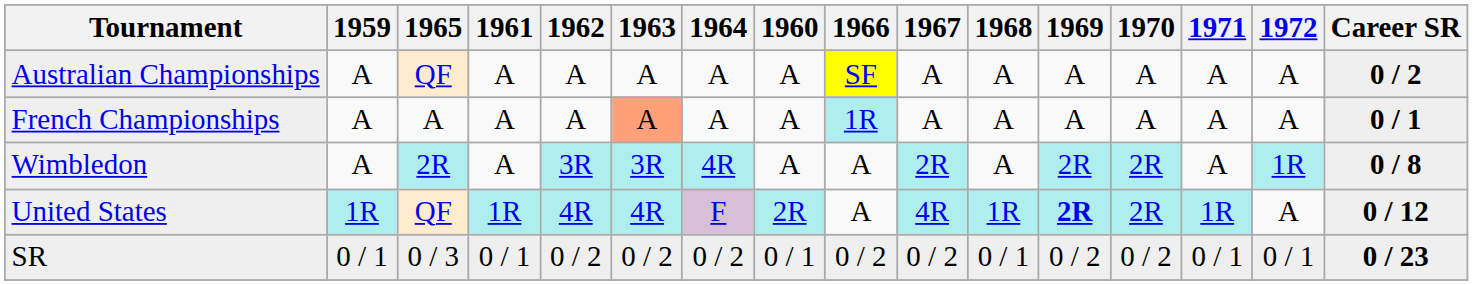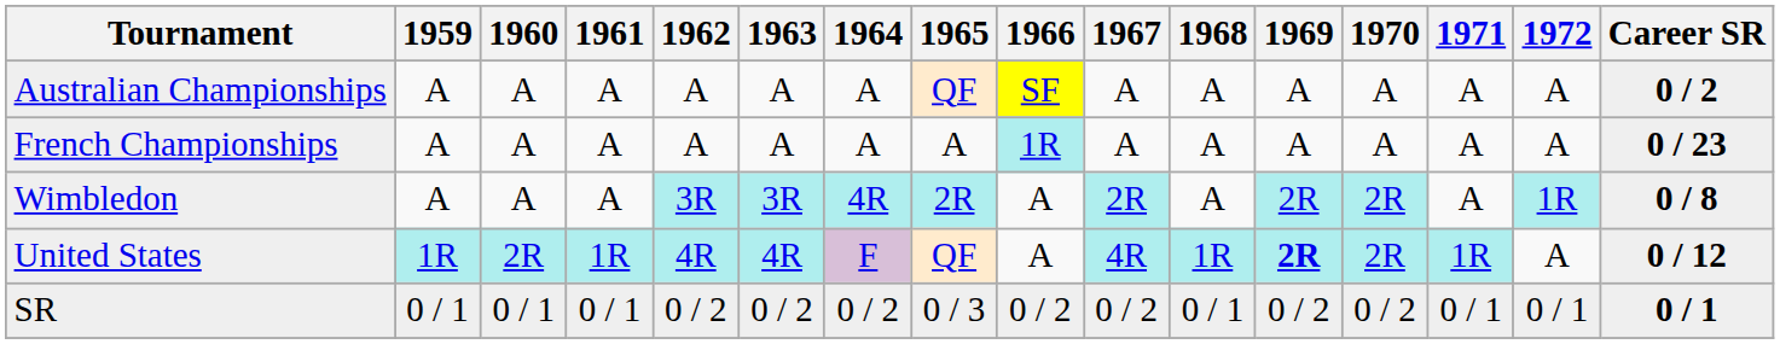 <table class="wikitable">
 <tr>
 <th>Tournament</th>
 <th>1959</th>
-<th>1965</th>
+<th>1960</th>
 <th>1961</th>
 <th>1962</th>
 <th>1963</th>
 <th>1964</th>
-<th>1960</th>
+<th>1965</th>
 <th>1966</th>
 <th>1967</th>
 <th>1968</th>
 <th>1969</th>
 <th>1970</th>
 <th><a href='#'>1971</a></th>
 <th><a href='#'>1972</a></th>
 <th>Career SR</th>
 </tr>
 <tr>
 <td style="background:#EFEFEF;"><a href='#'>Australian Championships</a></td>
 <td align="center">A</td>
-<td align="center" style="background:#ffebcd;"><a href='#'>QF</a></td>
 <td align="center">A</td>
 <td align="center">A</td>
 <td align="center">A</td>
 <td align="center">A</td>
 <td align="center">A</td>
+<td align="center" style="background:#ffebcd;"><a href='#'>QF</a></td>
 <td align="center" style="background:yellow;"><a href='#'>SF</a></td>
 <td align="center">A</td>
 <td align="center">A</td>
 <td align="center">A</td>
 <td align="center">A</td>
 <td align="center">A</td>
 <td align="center">A</td>
 <td align="center" style="background:#EFEFEF;"><strong>0 / 2</strong></td>
 </tr>
 <tr>
 <td style="background:#EFEFEF;"><a href='#'>French Championships</a></td>
 <td align="center">A</td>
 <td align="center">A</td>
 <td align="center">A</td>
 <td align="center">A</td>
-<td align="center" style="background: lightsalmon;">A</td>
+<td align="center">A</td>
 <td align="center">A</td>
 <td align="center">A</td>
 <td align="center" style="background:#afeeee;"><a href='#'>1R</a></td>
 <td align="center">A</td>
 <td align="center">A</td>
 <td align="center">A</td>
 <td align="center">A</td>
 <td align="center">A</td>
 <td align="center">A</td>
-<td align="center" style="background:#EFEFEF;"><strong>0 / 1</strong></td>
+<td align="center" style="background:#EFEFEF;"><strong>0 / 23</strong></td>
 </tr>
 <tr>
 <td style="background:#EFEFEF;"><a href='#'>Wimbledon</a></td>
 <td align="center">A</td>
-<td align="center" style="background:#afeeee;"><a href='#'>2R</a></td>
+<td align="center">A</td>
 <td align="center">A</td>
 <td align="center" style="background:#afeeee;"><a href='#'>3R</a></td>
 <td align="center" style="background:#afeeee;"><a href='#'>3R</a></td>
 <td align="center" style="background:#afeeee;"><a href='#'>4R</a></td>
-<td align="center">A</td>
+<td align="center" style="background:#afeeee;"><a href='#'>2R</a></td>
 <td align="center">A</td>
 <td align="center" style="background:#afeeee;"><a href='#'>2R</a></td>
 <td align="center">A</td>
 <td align="center" style="background:#afeeee;"><a href='#'>2R</a></td>
 <td align="center" style="background:#afeeee;"><a href='#'>2R</a></td>
 <td align="center">A</td>
 <td align="center" style="background:#afeeee;"><a href='#'>1R</a></td>
 <td align="center" style="background:#EFEFEF;"><strong>0 / 8</strong></td>
 </tr>
 <tr>
 <td style="background:#EFEFEF;"><a href='#'>United States</a></td>
 <td align="center" style="background:#afeeee;"><a href='#'>1R</a></td>
-<td align="center" style="background:#ffebcd;"><a href='#'>QF</a></td>
+<td align="center" style="background:#afeeee;"><a href='#'>2R</a></td>
 <td align="center" style="background:#afeeee;"><a href='#'>1R</a></td>
 <td align="center" style="background:#afeeee;"><a href='#'>4R</a></td>
 <td align="center" style="background:#afeeee;"><a href='#'>4R</a></td>
 <td align="center" style="background:#D8BFD8;"><a href='#'>F</a></td>
-<td align="center" style="background:#afeeee;"><a href='#'>2R</a></td>
+<td align="center" style="background:#ffebcd;"><a href='#'>QF</a></td>
 <td align="center">A</td>
 <td align="center" style="background:#afeeee;"><a href='#'>4R</a></td>
 <td align="center" style="background:#afeeee;"><a href='#'>1R</a></td>
 <td align="center" style="background:#afeeee;"><strong><a href='#'>2R</a></strong></td>
 <td align="center" style="background:#afeeee;"><a href='#'>2R</a></td>
 <td align="center" style="background:#afeeee;"><a href='#'>1R</a></td>
 <td align="center">A</td>
 <td align="center" style="background:#EFEFEF;"><strong>0 / 12</strong></td>
 </tr>
 <tr>
 <td style="background:#EFEFEF;">SR</td>
 <td align="center" style="background:#EFEFEF;">0 / 1</td>
-<td align="center" style="background:#EFEFEF;">0 / 3</td>
+<td align="center" style="background:#EFEFEF;">0 / 1</td>
 <td align="center" style="background:#EFEFEF;">0 / 1</td>
 <td align="center" style="background:#EFEFEF;">0 / 2</td>
 <td align="center" style="background:#EFEFEF;">0 / 2</td>
 <td align="center" style="background:#EFEFEF;">0 / 2</td>
-<td align="center" style="background:#EFEFEF;">0 / 1</td>
+<td align="center" style="background:#EFEFEF;">0 / 3</td>
 <td align="center" style="background:#EFEFEF;">0 / 2</td>
 <td align="center" style="background:#EFEFEF;">0 / 2</td>
 <td align="center" style="background:#EFEFEF;">0 / 1</td>
 <td align="center" style="background:#EFEFEF;">0 / 2</td>
 <td align="center" style="background:#EFEFEF;">0 / 2</td>
 <td align="center" style="background:#EFEFEF;">0 / 1</td>
 <td align="center" style="background:#EFEFEF;">0 / 1</td>
-<td align="center" style="background:#EFEFEF;"><strong>0 / 23</strong></td>
+<td align="center" style="background:#EFEFEF;"><strong>0 / 1</strong></td>
 </tr>
 </table>
